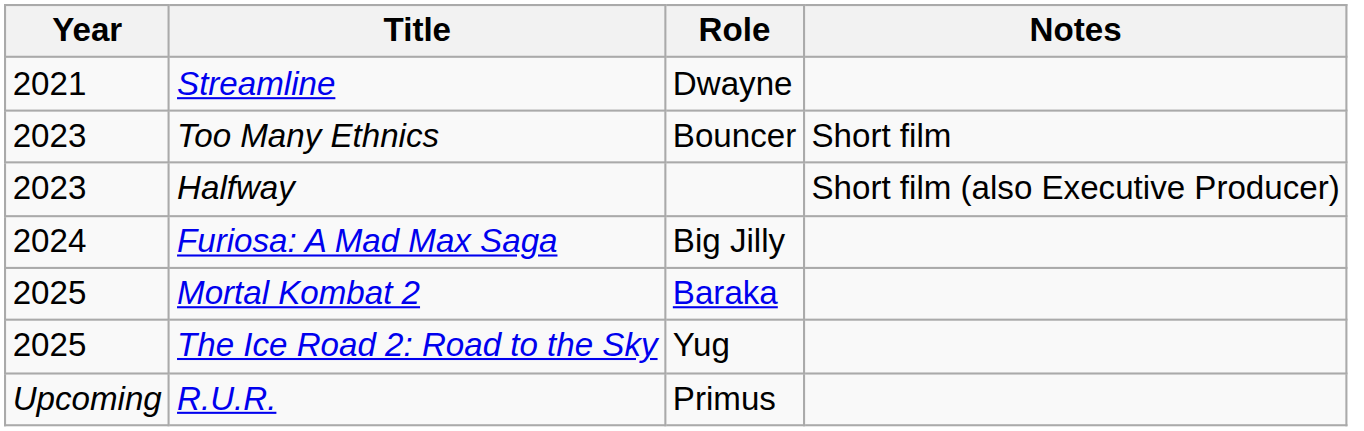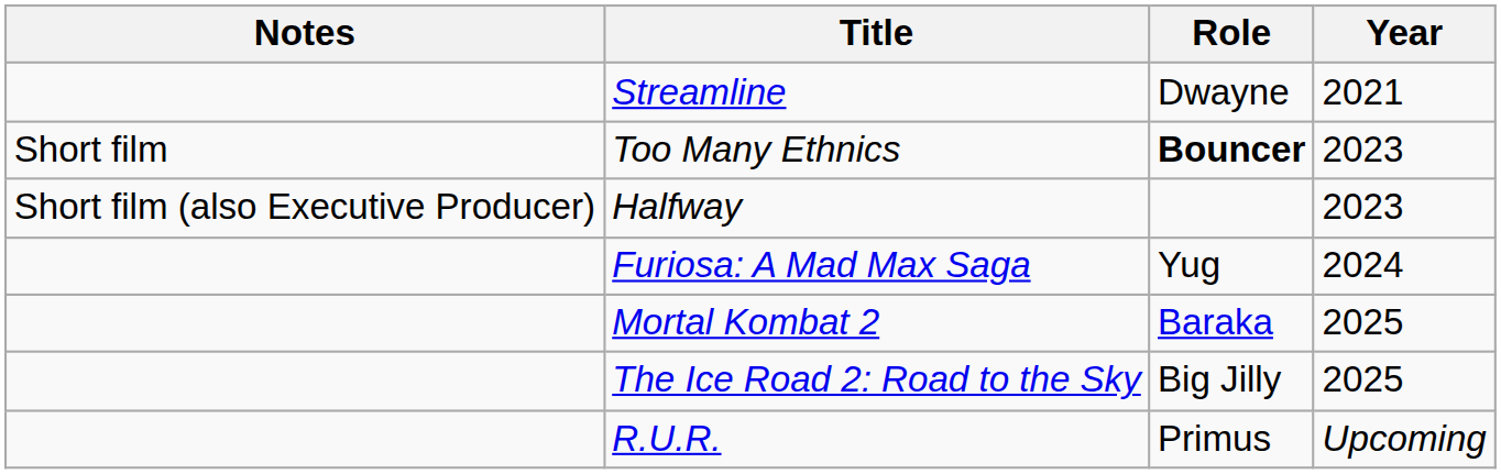 <table class="wikitable sortable">
 <tr>
-<th>Year</th>
+<th class="unsortable">Notes</th>
 <th>Title</th>
 <th>Role</th>
-<th class="unsortable">Notes</th>
+<th>Year</th>
 </tr>
 <tr>
-<td>2021</td>
+<td></td>
 <td><em><a href='#'>Streamline</a></em><br></td>
 <td>Dwayne</td>
-<td></td>
+<td>2021</td>
 </tr>
 <tr>
+<td>Short film</td>
+<td><em>Too Many Ethnics</em></td>
+<td><strong>Bouncer</strong></td>
 <td>2023</td>
-<td><em>Too Many Ethnics</em></td>
-<td>Bouncer</td>
-<td>Short film</td>
 </tr>
 <tr>
-<td>2023</td>
+<td>Short film (also Executive Producer)</td>
 <td><em>Halfway</em></td>
 <td></td>
-<td>Short film (also Executive Producer)</td>
+<td>2023</td>
 </tr>
 <tr>
+<td></td>
+<td><em><a href='#'>Furiosa: A Mad Max Saga</a></em></td>
+<td>Yug</td>
 <td>2024</td>
-<td><em><a href='#'>Furiosa: A Mad Max Saga</a></em></td>
-<td>Big Jilly</td>
-<td></td>
 </tr>
 <tr>
-<td>2025</td>
+<td></td>
 <td><em><a href='#'>Mortal Kombat 2</a></em></td>
 <td><a href='#'>Baraka</a></td>
-<td></td>
+<td>2025</td>
 </tr>
 <tr>
+<td></td>
+<td><em><a href='#'>The Ice Road 2: Road to the Sky</a></em></td>
+<td>Big Jilly</td>
 <td>2025</td>
-<td><em><a href='#'>The Ice Road 2: Road to the Sky</a></em></td>
-<td>Yug</td>
-<td></td>
 </tr>
 <tr>
-<td style="font-style:italic;">Upcoming</td>
+<td></td>
 <td><em><a href='#'>R.U.R.</a></em><br></td>
 <td>Primus</td>
-<td></td>
+<td style="font-style:italic;">Upcoming</td>
 </tr>
 </table>
